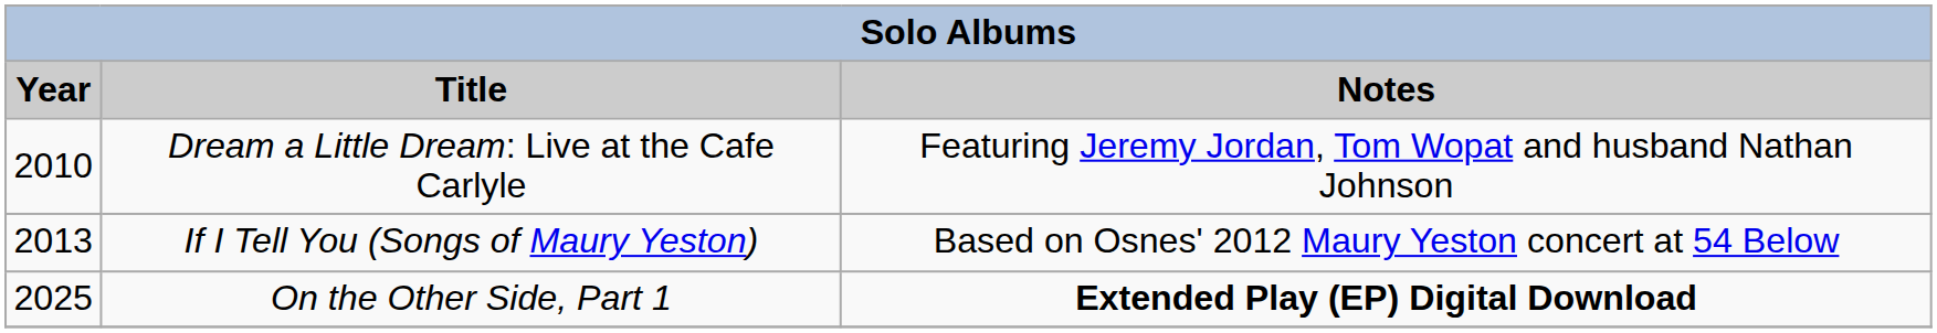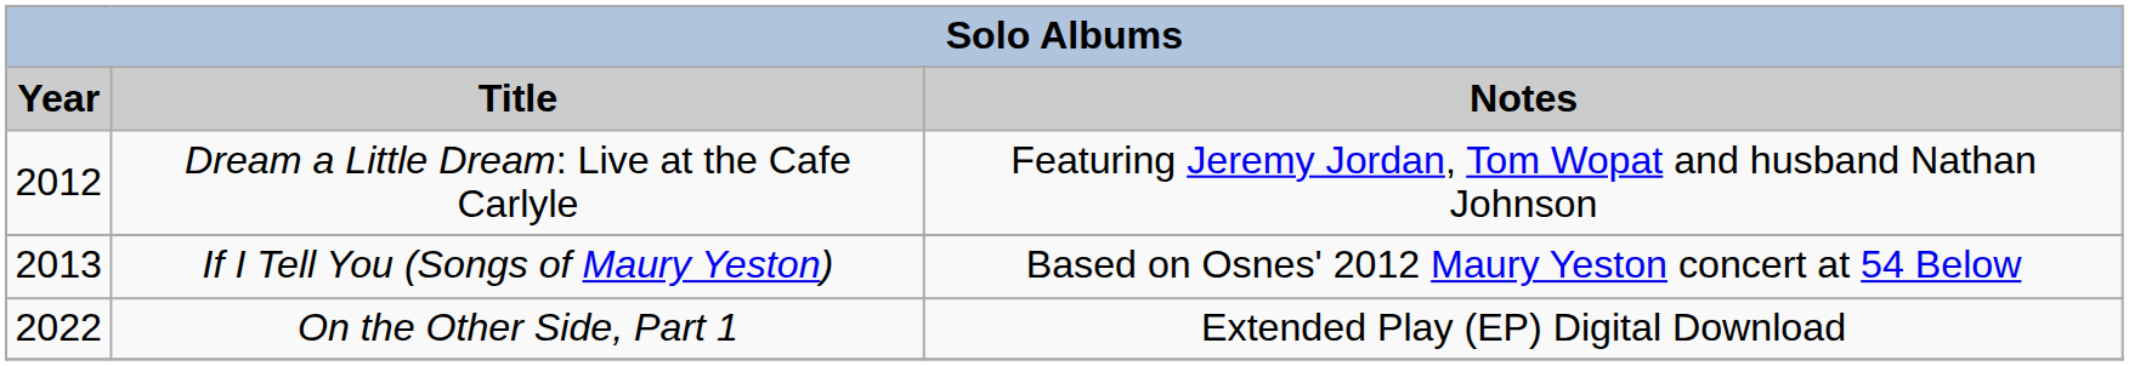 <table class="wikitable" style="text-align:center;">
 <tr>
 <th colspan=5 style="background:#B0C4DE;">Solo Albums</th>
 </tr>
 <tr>
 <th style="background:#ccc;">Year</th>
 <th style="background:#ccc;">Title</th>
 <th style="background:#ccc;">Notes</th>
 </tr>
 <tr>
-<td>2010</td>
+<td>2012</td>
 <td><em>Dream a Little Dream</em>: Live at the Cafe Carlyle</td>
 <td>Featuring <a href='#'>Jeremy Jordan</a>, <a href='#'>Tom Wopat</a> and husband Nathan Johnson</td>
 </tr>
 <tr>
 <td>2013</td>
 <td><em>If I Tell You (Songs of <a href='#'>Maury Yeston</a>)</em></td>
 <td>Based on Osnes' 2012 <a href='#'>Maury Yeston</a> concert at <a href='#'>54 Below</a></td>
 </tr>
 <tr>
-<td>2025</td>
+<td>2022</td>
 <td><em>On the Other Side, Part 1</em></td>
-<td><strong>Extended Play (EP) Digital Download</strong></td>
+<td>Extended Play (EP) Digital Download</td>
 </tr>
 <tr>
 </tr>
 </table>
